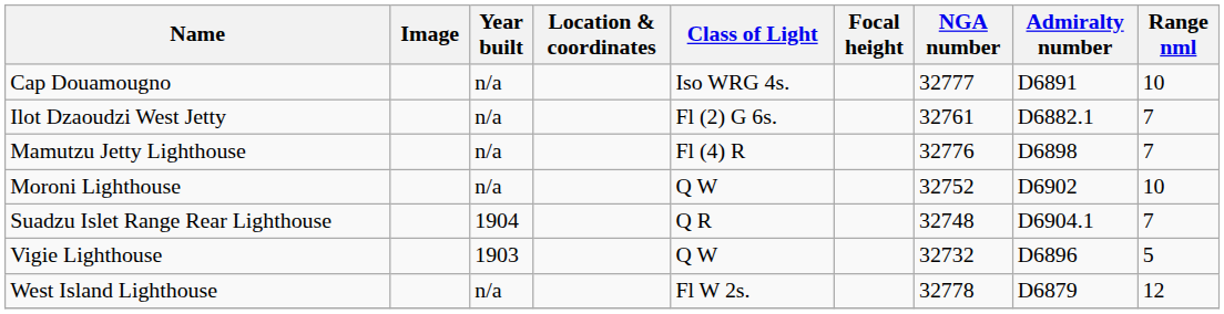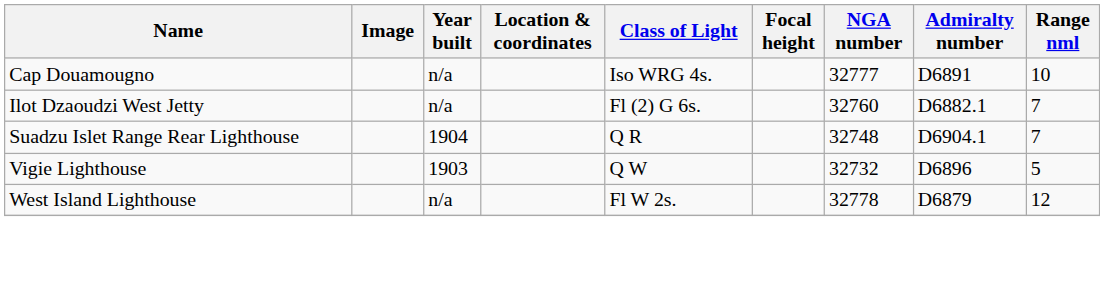 <table class="wikitable sortable" style="width:100%">
 <tr>
 <th>Name</th>
 <th>Image</th>
 <th>Year<br>built</th>
 <th>Location &<br> coordinates</th>
 <th><a href='#'>Class of Light</a><br></th>
 <th>Focal<br>height<br></th>
 <th><a href='#'>NGA</a><br>number<br></th>
 <th><a href='#'>Admiralty</a><br>number<br></th>
 <th>Range<br><a href='#'>nml</a><br></th>
 </tr>
 <tr>
 <td>Cap Douamougno</td>
 <td></td>
 <td>n/a</td>
 <td></td>
 <td>Iso WRG 4s.</td>
 <td></td>
 <td>32777</td>
 <td>D6891</td>
 <td>10</td>
 </tr>
 <tr>
 <td>Ilot Dzaoudzi West Jetty</td>
 <td></td>
 <td>n/a</td>
 <td></td>
 <td>Fl (2)  G 6s.</td>
 <td></td>
-<td>32761</td>
+<td>32760</td>
 <td>D6882.1</td>
 <td>7</td>
-</tr>
-<tr>
-<td>Mamutzu Jetty Lighthouse</td>
-<td></td>
-<td>n/a</td>
-<td></td>
-<td>Fl (4) R</td>
-<td></td>
-<td>32776</td>
-<td>D6898</td>
-<td>7</td>
-</tr>
-<tr>
-<td>Moroni Lighthouse</td>
-<td></td>
-<td>n/a</td>
-<td></td>
-<td>Q W</td>
-<td></td>
-<td>32752</td>
-<td>D6902</td>
-<td>10</td>
 </tr>
 <tr>
 <td>Suadzu Islet Range Rear Lighthouse</td>
 <td></td>
 <td>1904</td>
 <td></td>
 <td>Q R</td>
 <td></td>
 <td>32748</td>
 <td>D6904.1</td>
 <td>7</td>
 </tr>
 <tr>
 <td>Vigie Lighthouse</td>
 <td></td>
 <td>1903</td>
 <td></td>
 <td>Q W</td>
 <td></td>
 <td>32732</td>
 <td>D6896</td>
 <td>5</td>
 </tr>
 <tr>
 <td>West Island Lighthouse</td>
 <td></td>
 <td>n/a</td>
 <td></td>
 <td>Fl W 2s.</td>
 <td></td>
 <td>32778</td>
 <td>D6879</td>
 <td>12</td>
 </tr>
 <tr>
 </tr>
 </table>
